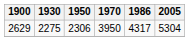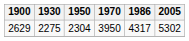 <table class="wikitable">
 <tr>
 <th width="15%">1900</th>
 <th width="15%">1930</th>
 <th width="15%">1950</th>
 <th width="15%">1970</th>
 <th width="15%">1986</th>
 <th width="15%">2005</th>
 </tr>
 <tr>
 <td align="center">2629</td>
 <td align="center">2275</td>
-<td align="center">2306</td>
+<td align="center">2304</td>
 <td align="center">3950</td>
 <td align="center">4317</td>
-<td align="center">5304</td>
+<td align="center">5302</td>
 </tr>
 <tr>
 </tr>
 </table>
